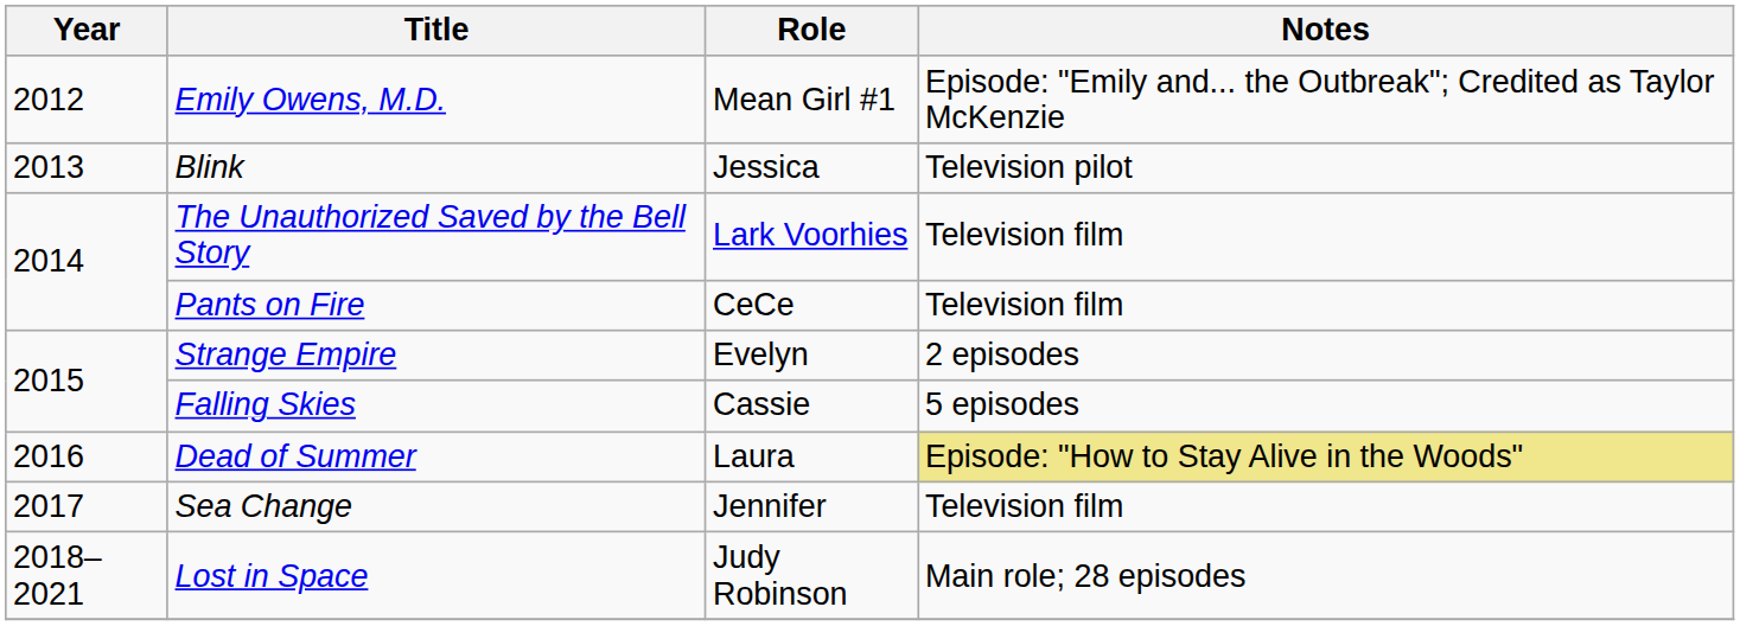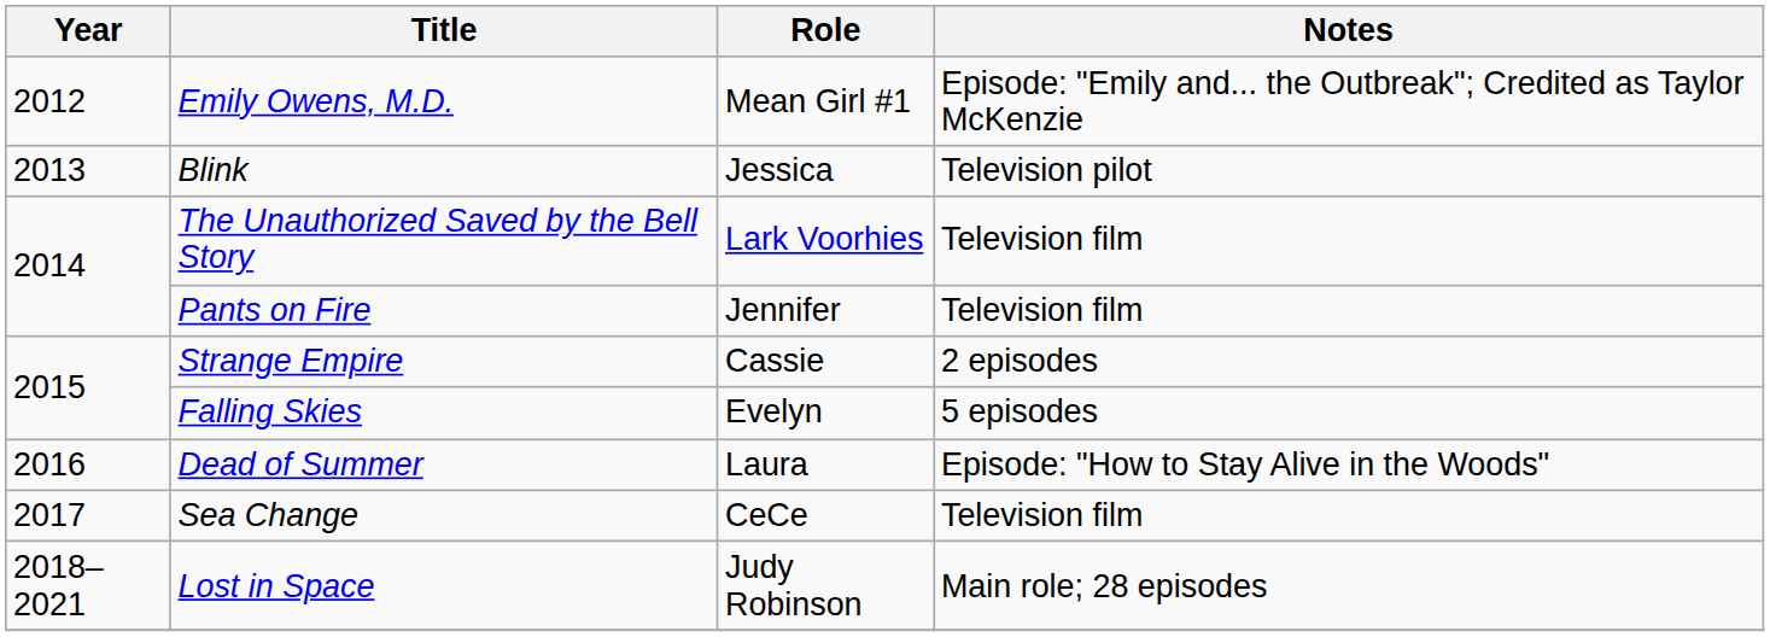 <table class="wikitable sortable">
 <tr>
 <th>Year</th>
 <th>Title</th>
 <th>Role</th>
 <th class="unsortable">Notes</th>
 </tr>
 <tr>
 <td>2012</td>
 <td><em><a href='#'>Emily Owens, M.D.</a></em></td>
 <td>Mean Girl #1</td>
 <td>Episode: "Emily and... the Outbreak"; Credited as Taylor McKenzie</td>
 </tr>
 <tr>
 <td>2013</td>
 <td><em>Blink</em></td>
 <td>Jessica</td>
 <td>Television pilot</td>
 </tr>
 <tr>
 <td rowspan="2">2014</td>
 <td data-sort-value="Unauthorized Saved by the Bell Story, The"><em><a href='#'>The Unauthorized Saved by the Bell Story</a></em></td>
 <td><a href='#'>Lark Voorhies</a></td>
 <td>Television film</td>
 </tr>
 <tr>
 <td><em><a href='#'>Pants on Fire</a></em></td>
-<td>CeCe</td>
+<td>Jennifer</td>
 <td>Television film</td>
 </tr>
 <tr>
 <td rowspan="2">2015</td>
 <td><em><a href='#'>Strange Empire</a></em></td>
-<td>Evelyn</td>
+<td>Cassie</td>
 <td>2 episodes</td>
 </tr>
 <tr>
 <td><em><a href='#'>Falling Skies</a></em></td>
-<td>Cassie</td>
+<td>Evelyn</td>
 <td>5 episodes</td>
 </tr>
 <tr>
 <td>2016</td>
 <td><em><a href='#'>Dead of Summer</a></em></td>
 <td>Laura</td>
-<td style="background: khaki;">Episode: "How to Stay Alive in the Woods"</td>
+<td>Episode: "How to Stay Alive in the Woods"</td>
 </tr>
 <tr>
 <td>2017</td>
 <td><em>Sea Change</em></td>
-<td>Jennifer</td>
+<td>CeCe</td>
 <td>Television film</td>
 </tr>
 <tr>
 <td>2018–2021</td>
 <td><em><a href='#'>Lost in Space</a></em></td>
 <td>Judy Robinson</td>
 <td>Main role; 28 episodes</td>
 </tr>
 <tr>
 </tr>
 </table>
